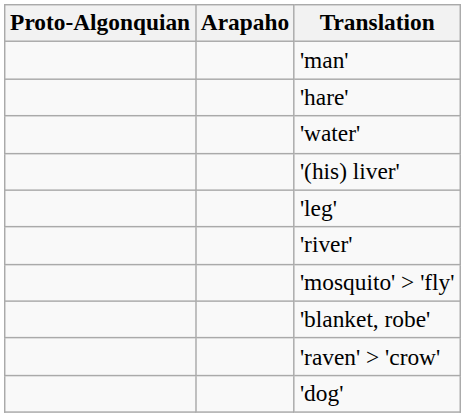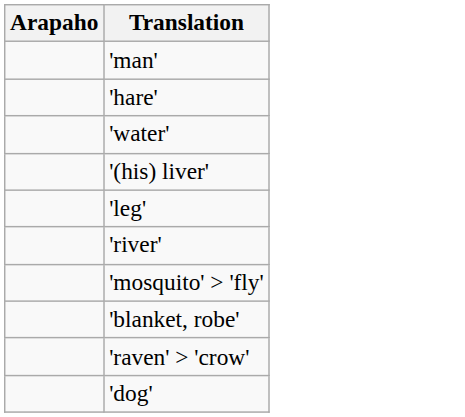 <table class="wikitable">
 <tr>
-<th>Proto-Algonquian</th>
 <th>Arapaho</th>
 <th>Translation</th>
 </tr>
 <tr>
 <td></td>
-<td></td>
 <td>'man'</td>
 </tr>
 <tr>
-<td></td>
 <td></td>
 <td>'hare'</td>
 </tr>
 <tr>
 <td></td>
-<td></td>
 <td>'water'</td>
 </tr>
 <tr>
-<td></td>
 <td></td>
 <td>'(his) liver'</td>
 </tr>
 <tr>
 <td></td>
-<td></td>
 <td>'leg'</td>
 </tr>
 <tr>
-<td></td>
 <td></td>
 <td>'river'</td>
 </tr>
 <tr>
 <td></td>
-<td></td>
 <td>'mosquito' > 'fly'</td>
 </tr>
 <tr>
-<td></td>
 <td></td>
 <td>'blanket, robe'</td>
 </tr>
 <tr>
 <td></td>
-<td></td>
 <td>'raven' > 'crow'</td>
 </tr>
 <tr>
 <td></td>
-<td></td>
 <td>'dog'</td>
 </tr>
 </table>
